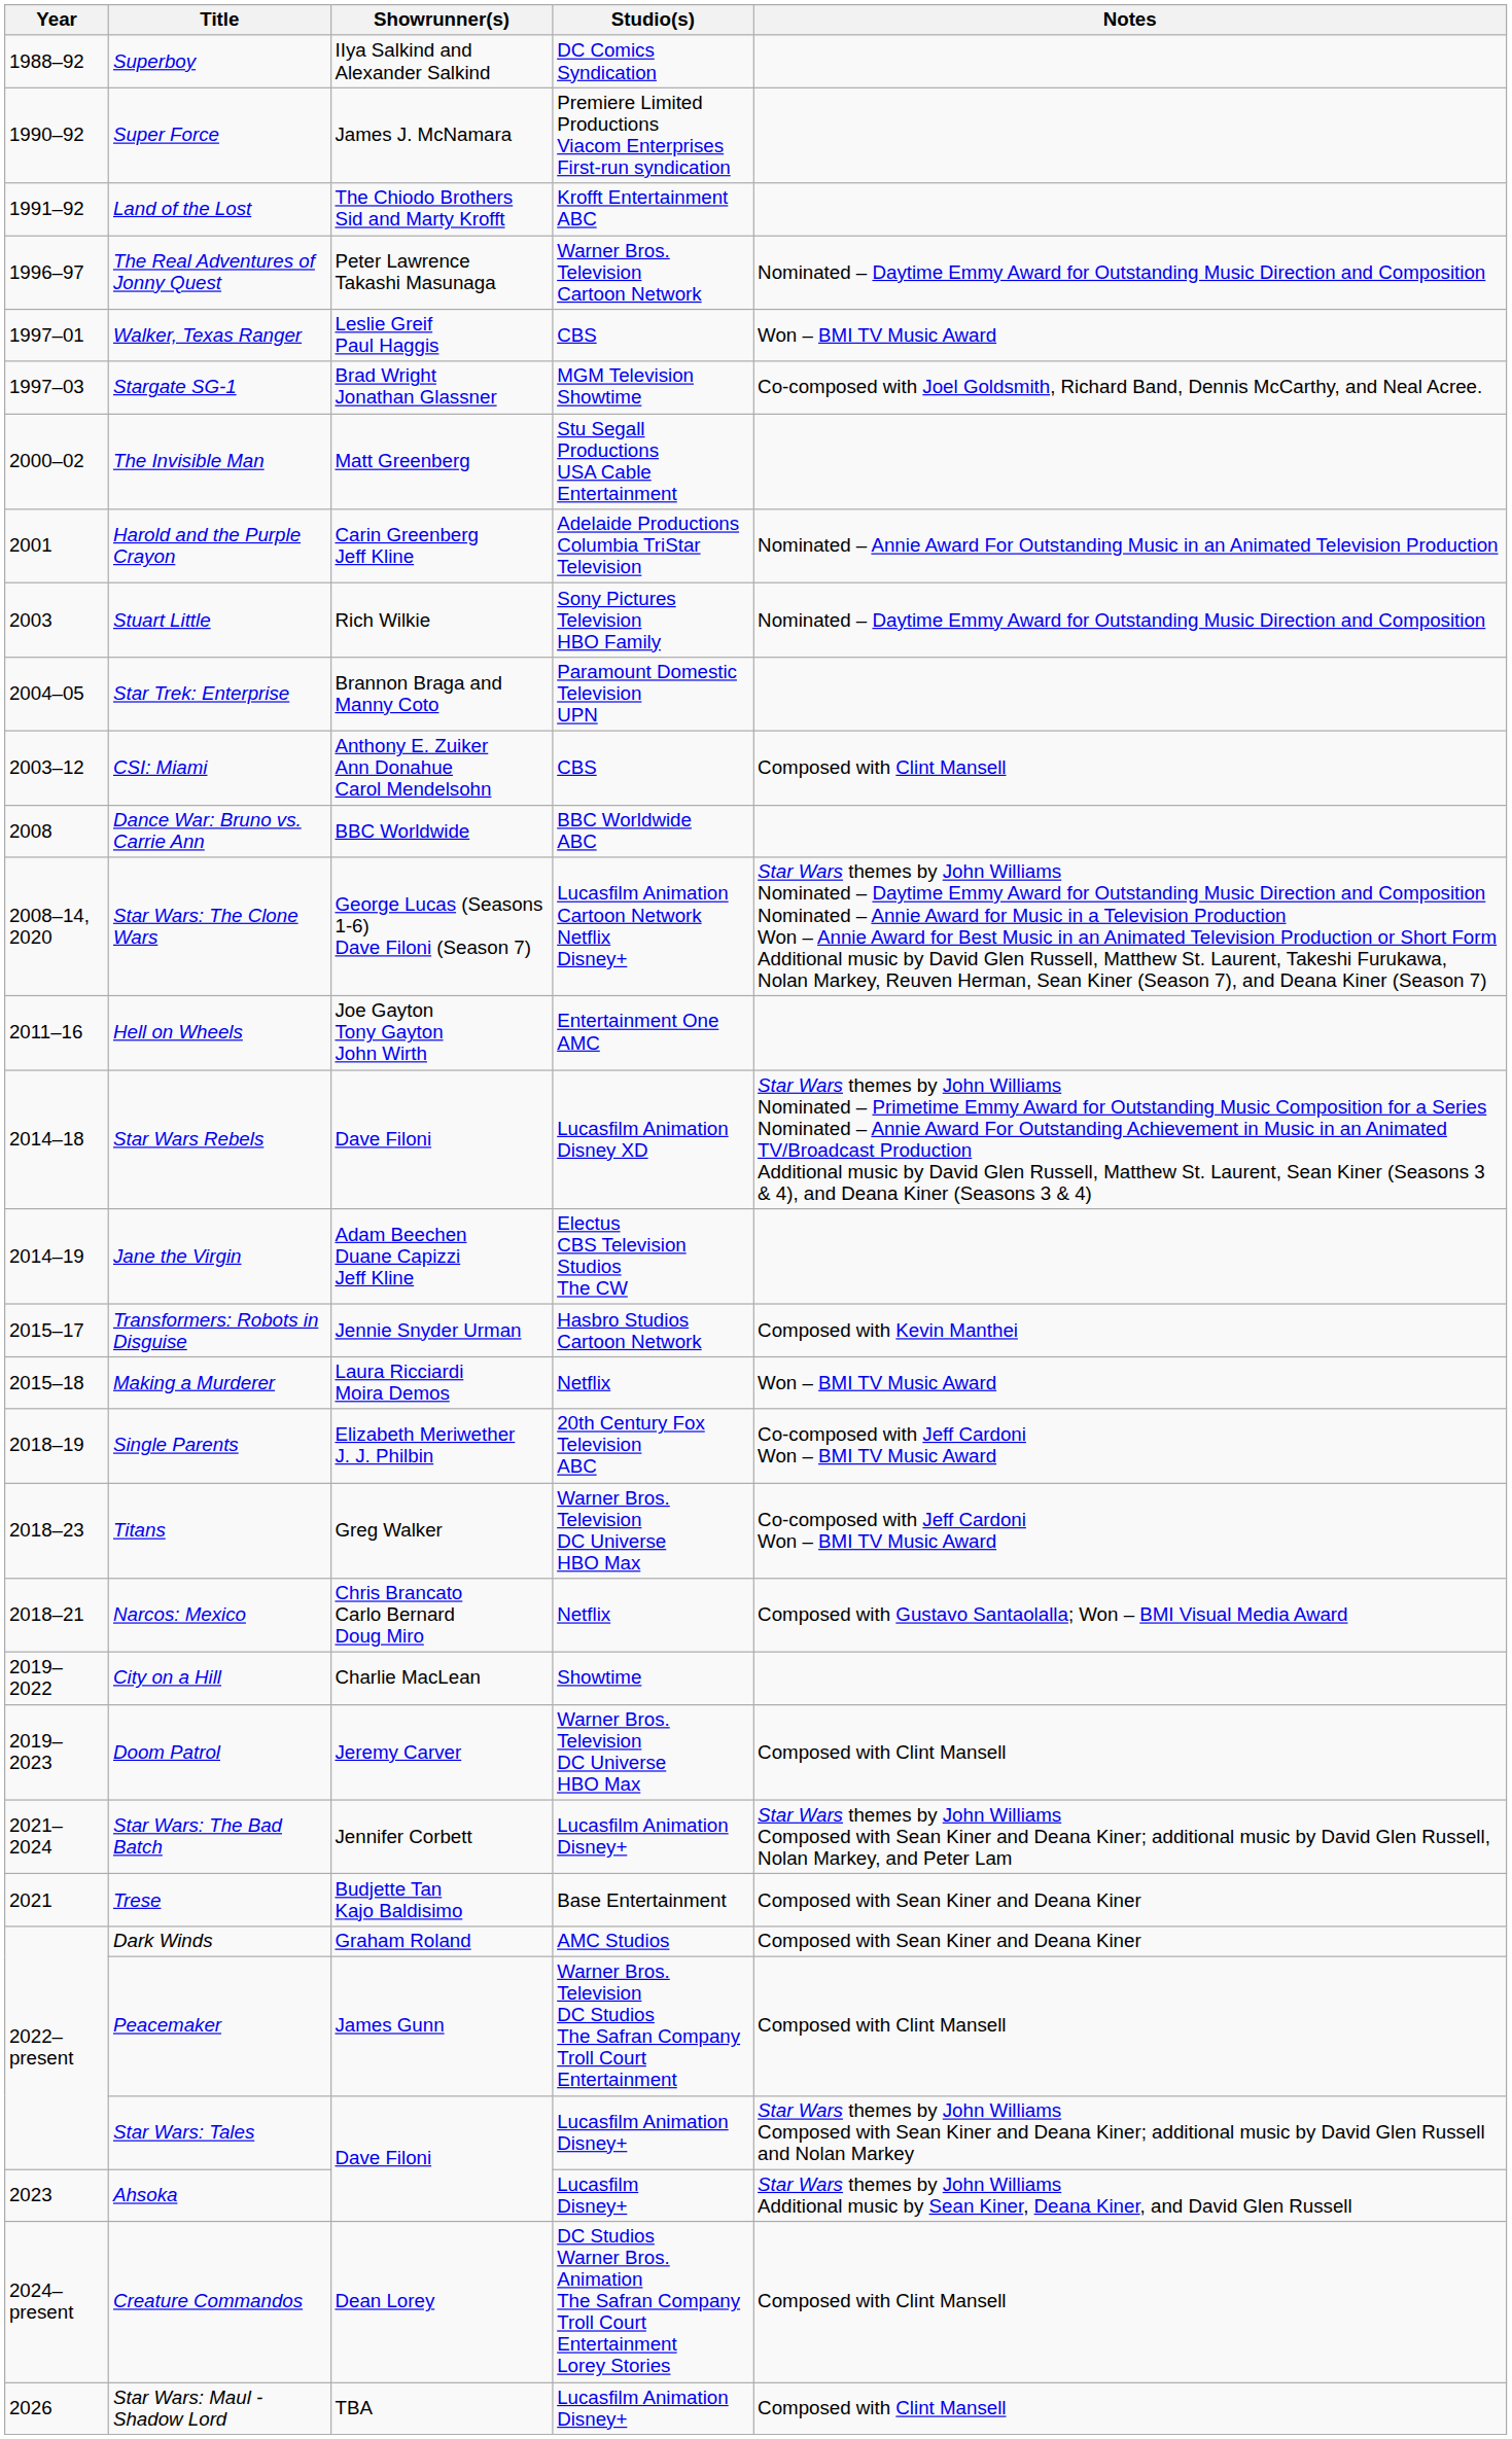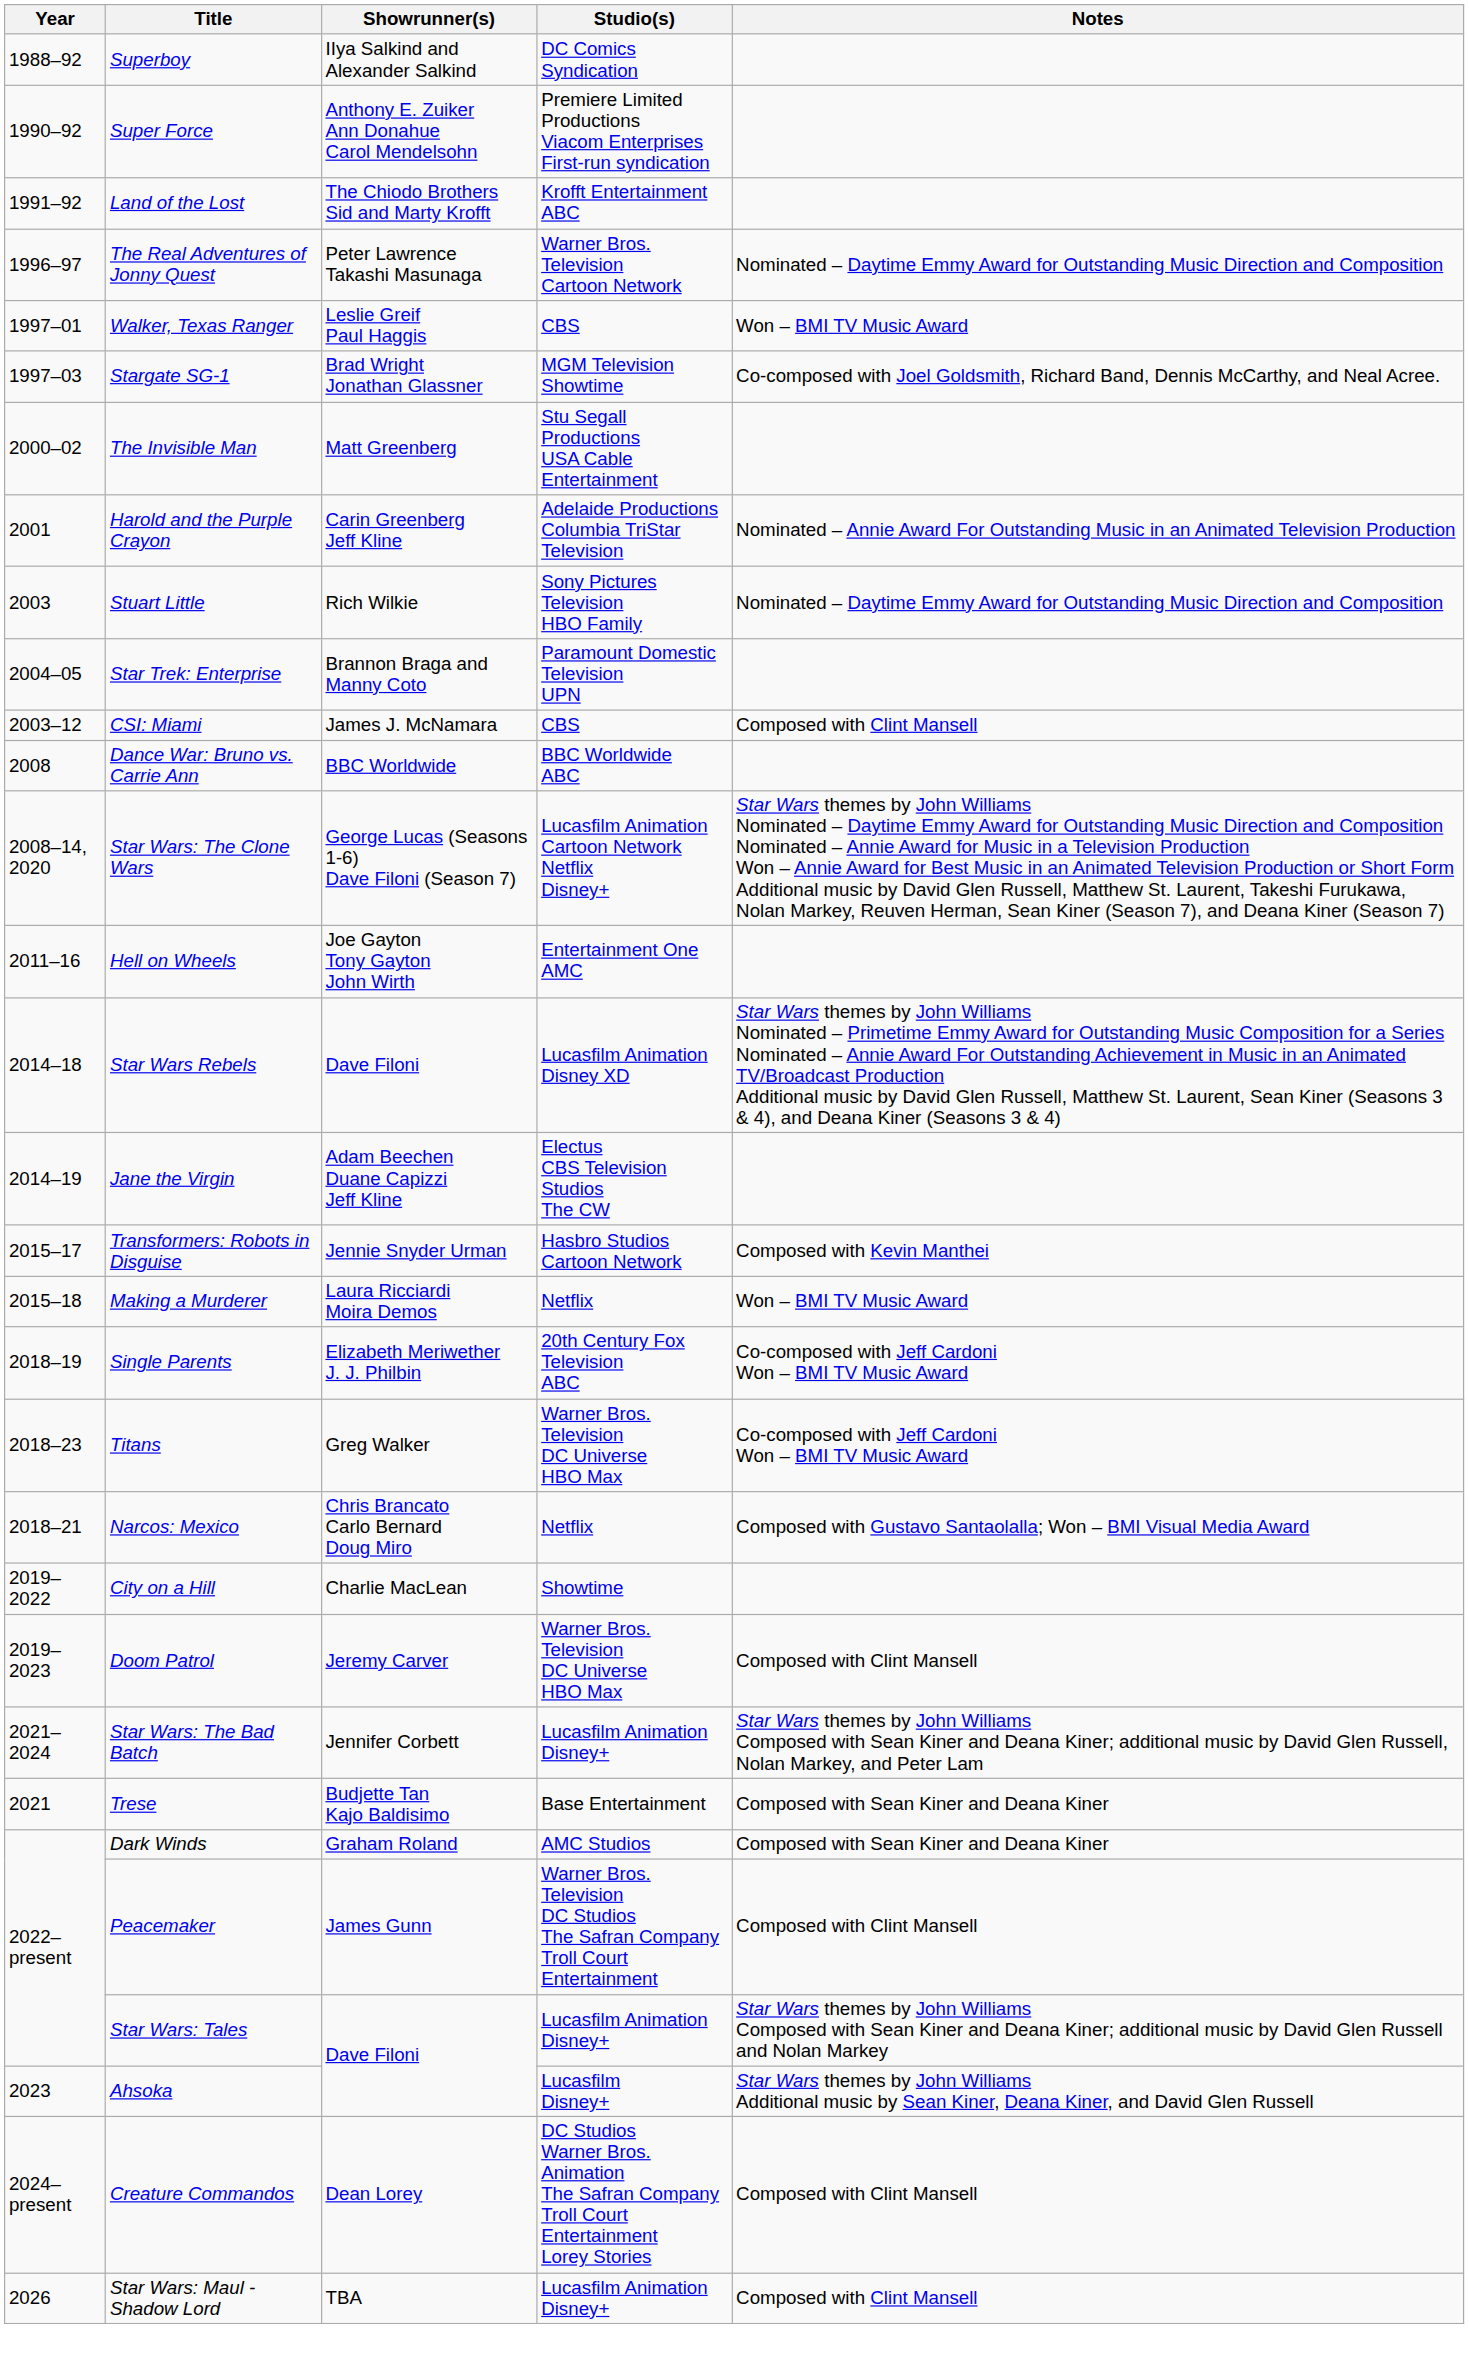 <table class="wikitable sortable">
 <tr>
 <th>Year</th>
 <th>Title</th>
 <th>Showrunner(s)</th>
 <th>Studio(s)</th>
 <th>Notes</th>
 </tr>
 <tr>
 <td>1988–92</td>
 <td><em><a href='#'>Superboy</a></em></td>
 <td>IIya Salkind and Alexander Salkind</td>
 <td><a href='#'>DC Comics</a><br><a href='#'>Syndication</a></td>
 <td></td>
 </tr>
 <tr>
 <td>1990–92</td>
 <td><em><a href='#'>Super Force</a></em></td>
-<td>James J. McNamara</td>
+<td><a href='#'>Anthony E. Zuiker</a><br><a href='#'>Ann Donahue</a><br><a href='#'>Carol Mendelsohn</a></td>
 <td>Premiere Limited Productions<br><a href='#'>Viacom Enterprises</a><br><a href='#'>First-run syndication</a></td>
 <td></td>
 </tr>
 <tr>
 <td>1991–92</td>
 <td><em><a href='#'>Land of the Lost</a></em></td>
 <td><a href='#'>The Chiodo Brothers</a><br><a href='#'>Sid and Marty Krofft</a></td>
 <td><a href='#'>Krofft Entertainment</a><br><a href='#'>ABC</a></td>
 <td></td>
 </tr>
 <tr>
 <td>1996–97</td>
 <td><em><a href='#'>The Real Adventures of Jonny Quest</a></em></td>
 <td>Peter Lawrence<br>Takashi Masunaga</td>
 <td><a href='#'>Warner Bros. Television</a><br><a href='#'>Cartoon Network</a></td>
 <td>Nominated – <a href='#'>Daytime Emmy Award for Outstanding Music Direction and Composition</a></td>
 </tr>
 <tr>
 <td>1997–01</td>
 <td><em><a href='#'>Walker, Texas Ranger</a></em></td>
 <td><a href='#'>Leslie Greif</a><br><a href='#'>Paul Haggis</a></td>
 <td><a href='#'>CBS</a></td>
 <td>Won – <a href='#'>BMI TV Music Award</a></td>
 </tr>
 <tr>
 <td>1997–03</td>
 <td><em><a href='#'>Stargate SG-1</a></em></td>
 <td><a href='#'>Brad Wright</a><br><a href='#'>Jonathan Glassner</a></td>
 <td><a href='#'>MGM Television</a><br><a href='#'>Showtime</a></td>
 <td>Co-composed with <a href='#'>Joel Goldsmith</a>, Richard Band, Dennis McCarthy, and Neal Acree.</td>
 </tr>
 <tr>
 <td>2000–02</td>
 <td><em><a href='#'>The Invisible Man</a></em></td>
 <td><a href='#'>Matt Greenberg</a></td>
 <td><a href='#'>Stu Segall Productions</a><br><a href='#'>USA Cable Entertainment</a></td>
 <td></td>
 </tr>
 <tr>
 <td>2001</td>
 <td><em><a href='#'>Harold and the Purple Crayon</a></em></td>
 <td><a href='#'>Carin Greenberg</a><br><a href='#'>Jeff Kline</a></td>
 <td><a href='#'>Adelaide Productions</a><br><a href='#'>Columbia TriStar Television</a></td>
 <td>Nominated – <a href='#'>Annie Award For Outstanding Music in an Animated Television Production</a></td>
 </tr>
 <tr>
 <td>2003</td>
 <td><em><a href='#'>Stuart Little</a></em></td>
 <td>Rich Wilkie</td>
 <td><a href='#'>Sony Pictures Television</a><br><a href='#'>HBO Family</a></td>
 <td>Nominated – <a href='#'>Daytime Emmy Award for Outstanding Music Direction and Composition</a></td>
 </tr>
 <tr>
 <td>2004–05</td>
 <td><em><a href='#'>Star Trek: Enterprise</a></em></td>
 <td>Brannon Braga and <a href='#'>Manny Coto</a></td>
 <td><a href='#'>Paramount Domestic Television</a><br><a href='#'>UPN</a></td>
 <td></td>
 </tr>
 <tr>
 <td>2003–12</td>
 <td><em><a href='#'>CSI: Miami</a></em></td>
-<td><a href='#'>Anthony E. Zuiker</a><br><a href='#'>Ann Donahue</a><br><a href='#'>Carol Mendelsohn</a></td>
+<td>James J. McNamara</td>
 <td><a href='#'>CBS</a></td>
 <td>Composed with <a href='#'>Clint Mansell</a></td>
 </tr>
 <tr>
 <td>2008</td>
 <td><em><a href='#'>Dance War: Bruno vs. Carrie Ann</a></em></td>
 <td><a href='#'>BBC Worldwide</a></td>
 <td><a href='#'>BBC Worldwide</a><br><a href='#'>ABC</a></td>
 <td></td>
 </tr>
 <tr>
 <td>2008–14, 2020</td>
 <td><em><a href='#'>Star Wars: The Clone Wars</a></em></td>
 <td><a href='#'>George Lucas</a> (Seasons 1-6)<br><a href='#'>Dave Filoni</a> (Season 7)</td>
 <td><a href='#'>Lucasfilm Animation</a><br><a href='#'>Cartoon Network</a><br><a href='#'>Netflix</a><br><a href='#'>Disney+</a></td>
 <td><em><a href='#'>Star Wars</a></em> themes by <a href='#'>John Williams</a><br>Nominated – <a href='#'>Daytime Emmy Award for Outstanding Music Direction and Composition</a><br>Nominated – <a href='#'>Annie Award for Music in a Television Production</a><br>Won – <a href='#'>Annie Award for Best Music in an Animated Television Production or Short Form</a><br>Additional music by David Glen Russell, Matthew St. Laurent, Takeshi Furukawa, Nolan Markey, Reuven Herman, Sean Kiner (Season 7), and Deana Kiner (Season 7)</td>
 </tr>
 <tr>
 <td>2011–16</td>
 <td><em><a href='#'>Hell on Wheels</a></em></td>
 <td>Joe Gayton<br><a href='#'>Tony Gayton</a><br><a href='#'>John Wirth</a></td>
 <td><a href='#'>Entertainment One</a><br><a href='#'>AMC</a></td>
 <td></td>
 </tr>
 <tr>
 <td>2014–18</td>
 <td><em><a href='#'>Star Wars Rebels</a></em></td>
 <td><a href='#'>Dave Filoni</a></td>
 <td><a href='#'>Lucasfilm Animation</a><br><a href='#'>Disney XD</a></td>
 <td><em><a href='#'>Star Wars</a></em> themes by <a href='#'>John Williams</a><br>Nominated – <a href='#'>Primetime Emmy Award for Outstanding Music Composition for a Series</a><br> Nominated – <a href='#'>Annie Award For Outstanding Achievement in Music in an Animated TV/Broadcast Production</a><br>Additional music by David Glen Russell, Matthew St. Laurent, Sean Kiner (Seasons 3 & 4), and Deana Kiner (Seasons 3 & 4)</td>
 </tr>
 <tr>
 <td>2014–19</td>
 <td><em><a href='#'>Jane the Virgin</a></em></td>
 <td><a href='#'>Adam Beechen</a><br><a href='#'>Duane Capizzi</a><br><a href='#'>Jeff Kline</a></td>
 <td><a href='#'>Electus</a><br><a href='#'>CBS Television Studios</a><br><a href='#'>The CW</a></td>
 <td></td>
 </tr>
 <tr>
 <td>2015–17</td>
 <td><em><a href='#'>Transformers: Robots in Disguise</a></em></td>
 <td><a href='#'>Jennie Snyder Urman</a></td>
 <td><a href='#'>Hasbro Studios</a><br><a href='#'>Cartoon Network</a></td>
 <td>Composed with <a href='#'>Kevin Manthei</a></td>
 </tr>
 <tr>
 <td>2015–18</td>
 <td><em><a href='#'>Making a Murderer</a></em></td>
 <td><a href='#'>Laura Ricciardi</a><br><a href='#'>Moira Demos</a></td>
 <td><a href='#'>Netflix</a></td>
 <td>Won – <a href='#'>BMI TV Music Award</a></td>
 </tr>
 <tr>
 <td>2018–19</td>
 <td><em><a href='#'>Single Parents</a></em></td>
 <td><a href='#'>Elizabeth Meriwether</a><br><a href='#'>J. J. Philbin</a></td>
 <td><a href='#'>20th Century Fox Television</a><br><a href='#'>ABC</a></td>
 <td>Co-composed with <a href='#'>Jeff Cardoni</a><br>Won – <a href='#'>BMI TV Music Award</a></td>
 </tr>
 <tr>
 <td>2018–23</td>
 <td><em><a href='#'>Titans</a></em></td>
 <td>Greg Walker</td>
 <td><a href='#'>Warner Bros. Television</a><br><a href='#'>DC Universe</a><br><a href='#'>HBO Max</a></td>
 <td>Co-composed with <a href='#'>Jeff Cardoni</a><br>Won – <a href='#'>BMI TV Music Award</a></td>
 </tr>
 <tr>
 <td>2018–21</td>
 <td><em><a href='#'>Narcos: Mexico</a></em></td>
 <td><a href='#'>Chris Brancato</a><br>Carlo Bernard<br><a href='#'>Doug Miro</a></td>
 <td><a href='#'>Netflix</a></td>
 <td>Composed with <a href='#'>Gustavo Santaolalla</a>; Won – <a href='#'>BMI Visual Media Award</a></td>
 </tr>
 <tr>
 <td>2019–2022</td>
 <td><em><a href='#'>City on a Hill</a></em></td>
 <td>Charlie MacLean</td>
 <td><a href='#'>Showtime</a></td>
 <td></td>
 </tr>
 <tr>
 <td>2019–2023</td>
 <td><em><a href='#'>Doom Patrol</a></em></td>
 <td><a href='#'>Jeremy Carver</a></td>
 <td><a href='#'>Warner Bros. Television</a><br><a href='#'>DC Universe</a><br><a href='#'>HBO Max</a></td>
 <td>Composed with Clint Mansell</td>
 </tr>
 <tr>
 <td>2021–2024</td>
 <td><em><a href='#'>Star Wars: The Bad Batch</a></em></td>
 <td>Jennifer Corbett</td>
 <td><a href='#'>Lucasfilm Animation</a><br><a href='#'>Disney+</a></td>
 <td><em><a href='#'>Star Wars</a></em> themes by <a href='#'>John Williams</a><br>Composed with Sean Kiner and Deana Kiner; additional music by David Glen Russell, Nolan Markey, and Peter Lam</td>
 </tr>
 <tr>
 <td>2021</td>
 <td><em><a href='#'>Trese</a></em></td>
 <td><a href='#'>Budjette Tan</a><br><a href='#'>Kajo Baldisimo</a></td>
 <td>Base Entertainment</td>
 <td>Composed with Sean Kiner and Deana Kiner</td>
 </tr>
 <tr>
 <td rowspan="3">2022–present</td>
 <td><em>Dark Winds</em></td>
 <td><a href='#'>Graham Roland</a></td>
 <td><a href='#'>AMC Studios</a></td>
 <td>Composed with Sean Kiner and Deana Kiner</td>
 </tr>
 <tr>
 <td><em><a href='#'>Peacemaker</a></em></td>
 <td><a href='#'>James Gunn</a></td>
 <td><a href='#'>Warner Bros. Television</a><br><a href='#'>DC Studios</a><br><a href='#'>The Safran Company</a><br><a href='#'>Troll Court Entertainment</a><br></td>
 <td>Composed with Clint Mansell</td>
 </tr>
 <tr>
 <td><em><a href='#'>Star Wars: Tales</a></em></td>
 <td rowspan="2"><a href='#'>Dave Filoni</a></td>
 <td><a href='#'>Lucasfilm Animation</a><br><a href='#'>Disney+</a></td>
 <td><em><a href='#'>Star Wars</a></em> themes by <a href='#'>John Williams</a><br>Composed with Sean Kiner and Deana Kiner; additional music by David Glen Russell and Nolan Markey</td>
 </tr>
 <tr>
 <td>2023</td>
 <td><em><a href='#'>Ahsoka</a></em></td>
 <td><a href='#'>Lucasfilm</a><br><a href='#'>Disney+</a></td>
 <td><em><a href='#'>Star Wars</a></em> themes by <a href='#'>John Williams</a><br>Additional music by <a href='#'>Sean Kiner</a>, <a href='#'>Deana Kiner</a>, and David Glen Russell</td>
 </tr>
 <tr>
 <td>2024–present</td>
 <td><em><a href='#'>Creature Commandos</a></em></td>
 <td><a href='#'>Dean Lorey</a></td>
 <td><a href='#'>DC Studios</a><br><a href='#'>Warner Bros. Animation</a><br><a href='#'>The Safran Company</a><br><a href='#'>Troll Court Entertainment</a><br><a href='#'>Lorey Stories</a></td>
 <td>Composed with Clint Mansell</td>
 </tr>
 <tr>
 <td>2026</td>
 <td><em>Star Wars: Maul - Shadow Lord</em></td>
 <td>TBA</td>
 <td><a href='#'>Lucasfilm Animation</a><br><a href='#'>Disney+</a></td>
 <td>Composed with <a href='#'>Clint Mansell</a></td>
 </tr>
 </table>
